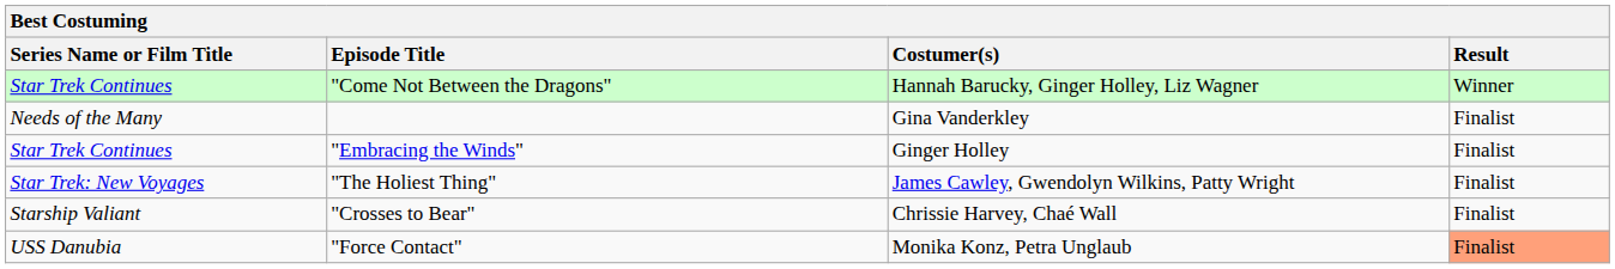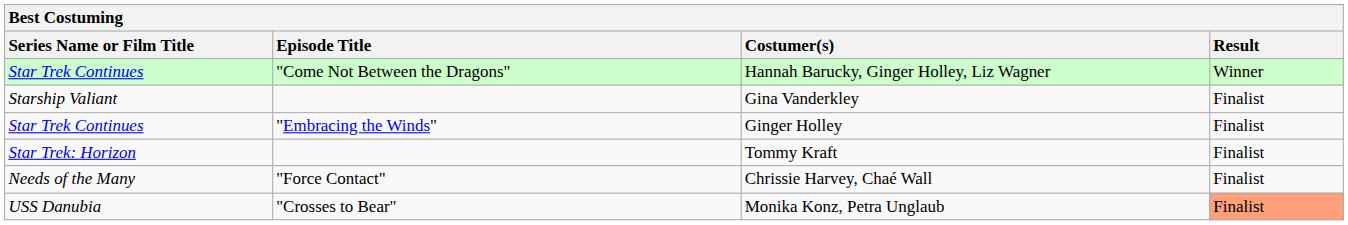 <table class="wikitable" width=100%>
 <tr>
 <th colspan="4" ! style="text-align:left;">Best Costuming</th>
 </tr>
 <tr>
 <th style="text-align:left; width: 20%;"><strong>Series Name or Film Title</strong></th>
 <th style="text-align:left; width: 35%;"><strong>Episode Title</strong></th>
 <th style="text-align:left; width: 35%;"><strong>Costumer(s)</strong></th>
 <th style="text-align:left; width: 10%;"><strong>Result</strong></th>
 </tr>
 <tr style="background-color:#ccffcc;">
 <td><em><a href='#'>Star Trek Continues</a></em></td>
 <td>"Come Not Between the Dragons"</td>
 <td>Hannah Barucky, Ginger Holley, Liz Wagner</td>
 <td>Winner</td>
 </tr>
 <tr>
-<td><em>Needs of the Many</em></td>
+<td><em>Starship Valiant</em></td>
 <td></td>
 <td>Gina Vanderkley</td>
 <td>Finalist</td>
 </tr>
 <tr>
 <td><em><a href='#'>Star Trek Continues</a></em></td>
 <td>"<a href='#'>Embracing the Winds</a>"</td>
 <td>Ginger Holley</td>
 <td>Finalist</td>
 </tr>
 <tr>
-<td><em><a href='#'>Star Trek: New Voyages</a></em></td>
-<td>"The Holiest Thing"</td>
-<td><a href='#'>James Cawley</a>, Gwendolyn Wilkins, Patty Wright</td>
+<td><em><a href='#'>Star Trek: Horizon</a></em></td>
+<td></td>
+<td>Tommy Kraft</td>
 <td>Finalist</td>
 </tr>
 <tr>
-<td><em>Starship Valiant</em></td>
-<td>"Crosses to Bear"</td>
+<td><em>Needs of the Many</em></td>
+<td>"Force Contact"</td>
 <td>Chrissie Harvey, Chaé Wall</td>
 <td>Finalist</td>
 </tr>
 <tr>
 <td><em>USS Danubia</em></td>
-<td>"Force Contact"</td>
+<td>"Crosses to Bear"</td>
 <td>Monika Konz, Petra Unglaub</td>
 <td style="background: lightsalmon;">Finalist</td>
 </tr>
 </table>
